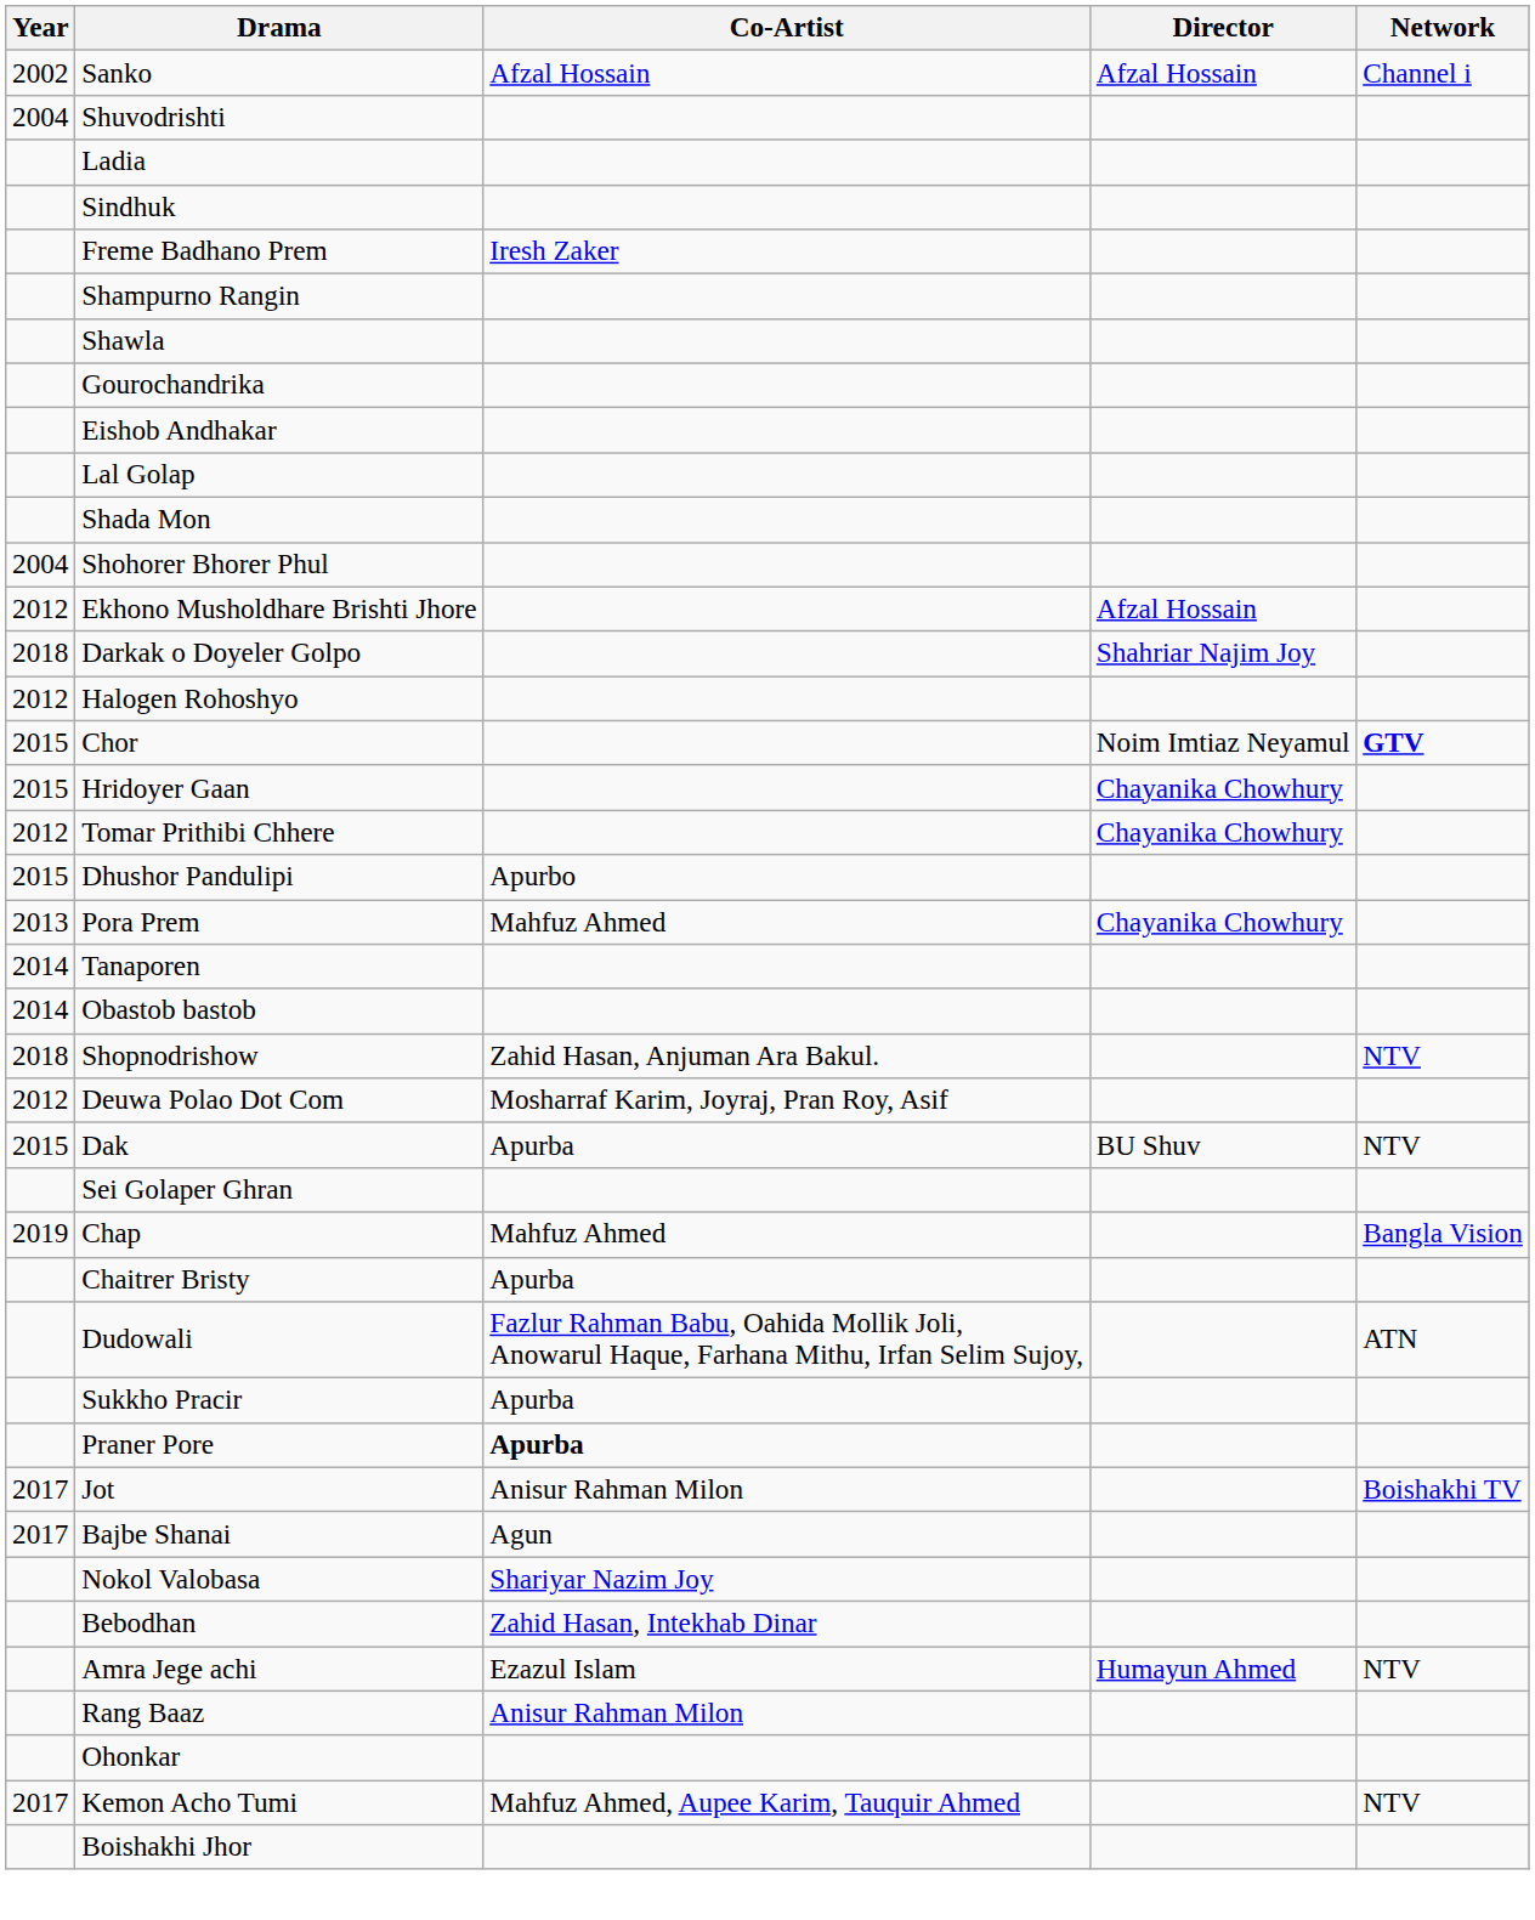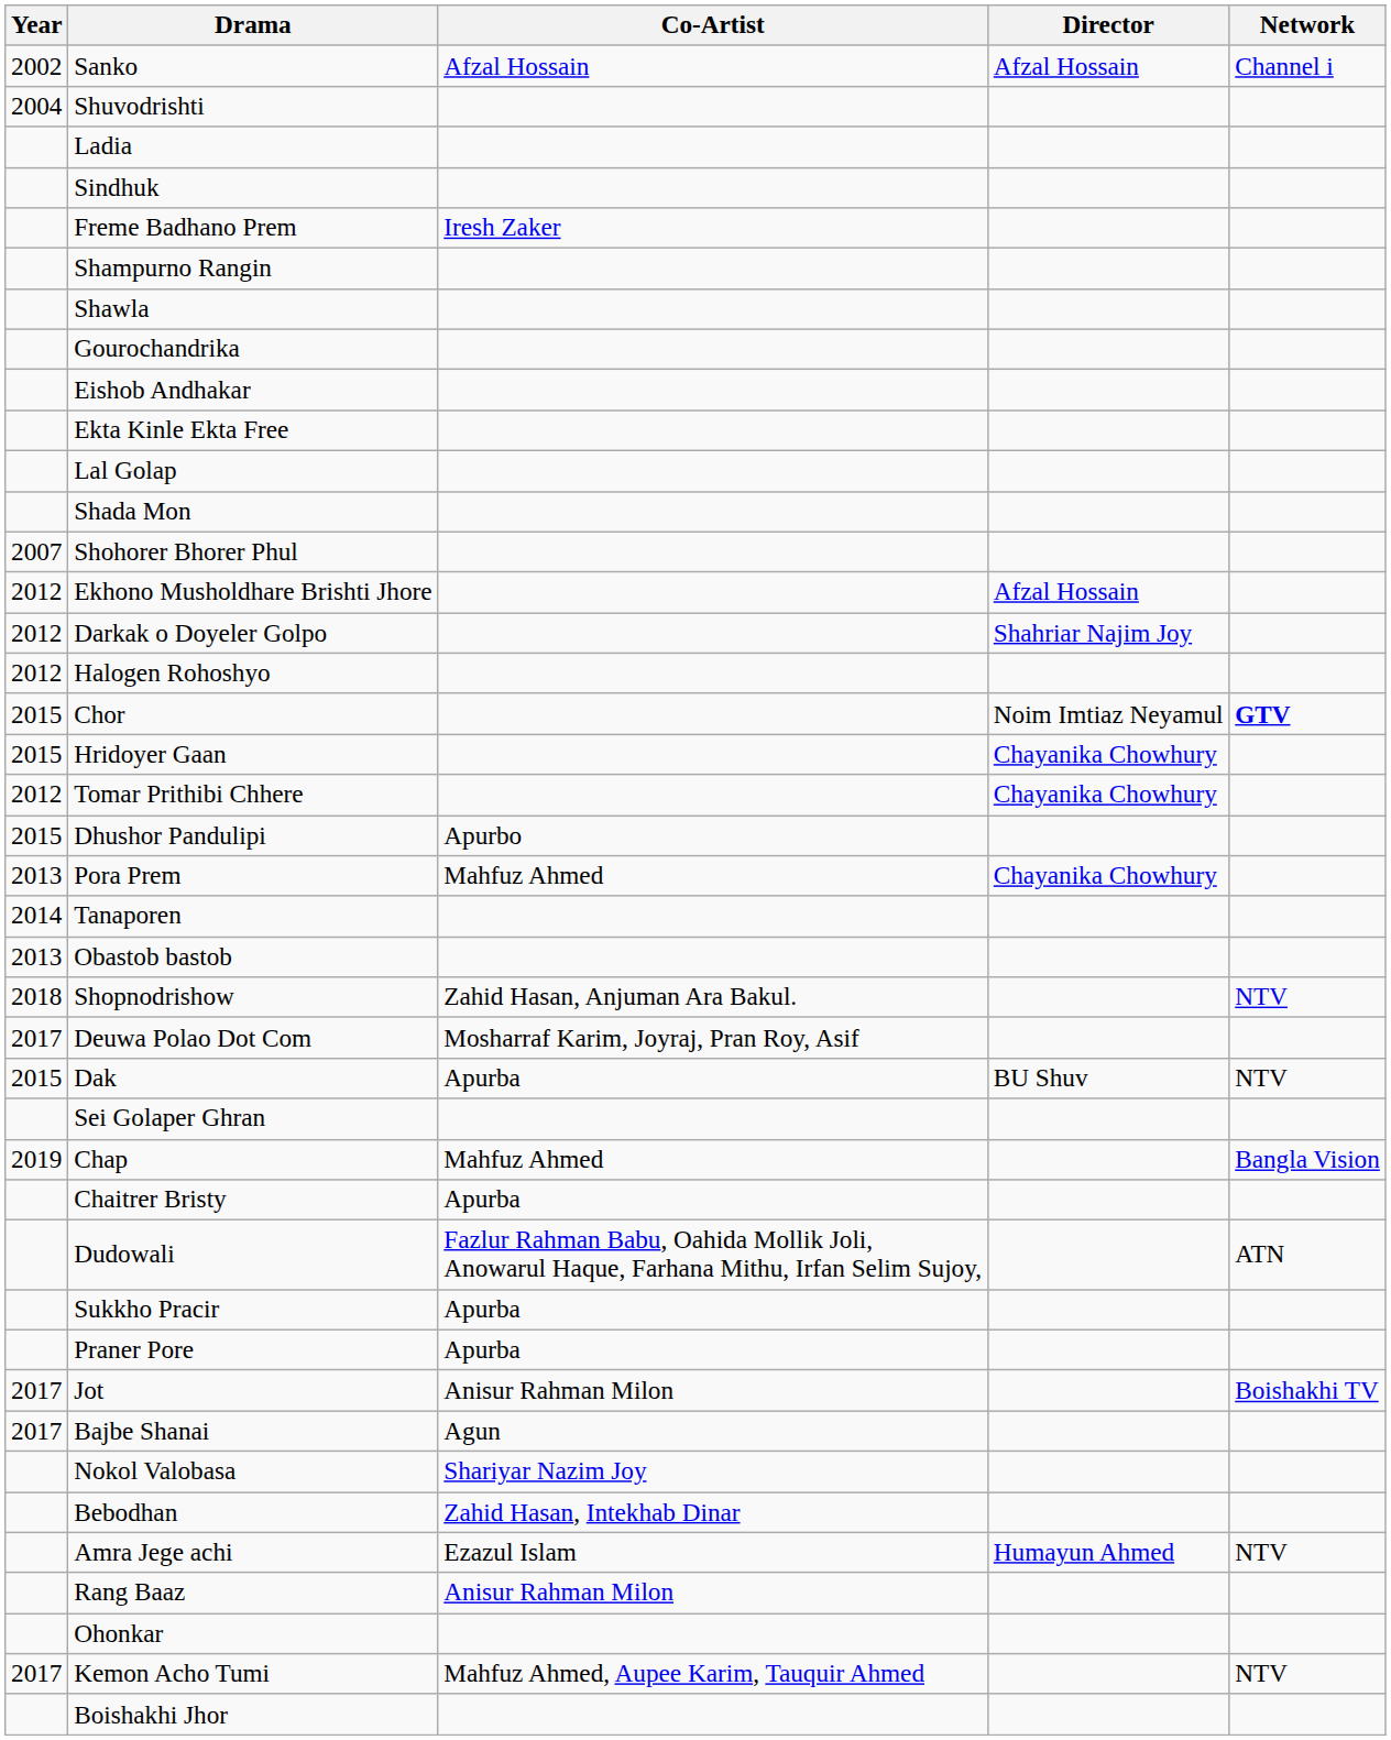 <table class="wikitable">
 <tr>
 <th>Year</th>
 <th>Drama</th>
 <th>Co-Artist</th>
 <th>Director</th>
 <th>Network</th>
 </tr>
 <tr>
 <td>2002</td>
 <td>Sanko</td>
 <td><a href='#'>Afzal Hossain</a></td>
 <td><a href='#'>Afzal Hossain</a></td>
 <td><a href='#'>Channel i</a></td>
 </tr>
 <tr>
 <td>2004</td>
 <td>Shuvodrishti</td>
 <td></td>
 <td></td>
 <td></td>
 </tr>
 <tr>
 <td></td>
 <td>Ladia</td>
 <td></td>
 <td></td>
 <td></td>
 </tr>
 <tr>
 <td></td>
 <td>Sindhuk</td>
 <td></td>
 <td></td>
 <td></td>
 </tr>
 <tr>
 <td></td>
 <td>Freme Badhano Prem</td>
 <td><a href='#'>Iresh Zaker</a></td>
 <td></td>
 <td></td>
 </tr>
 <tr>
 <td></td>
 <td>Shampurno Rangin</td>
 <td></td>
 <td></td>
 <td></td>
 </tr>
 <tr>
 <td></td>
 <td>Shawla</td>
 <td></td>
 <td></td>
 <td></td>
 </tr>
 <tr>
 <td></td>
 <td>Gourochandrika</td>
 <td></td>
 <td></td>
 <td></td>
 </tr>
 <tr>
 <td></td>
 <td>Eishob Andhakar</td>
 <td></td>
 <td></td>
 <td></td>
 </tr>
 <tr>
 <td></td>
+<td>Ekta Kinle Ekta Free</td>
+<td></td>
+<td></td>
+<td></td>
+</tr>
+<tr>
+<td></td>
 <td>Lal Golap</td>
 <td></td>
 <td></td>
 <td></td>
 </tr>
 <tr>
 <td></td>
 <td>Shada Mon</td>
 <td></td>
 <td></td>
 <td></td>
 </tr>
 <tr>
-<td>2004</td>
+<td>2007</td>
 <td>Shohorer Bhorer Phul</td>
 <td></td>
 <td></td>
 <td></td>
 </tr>
 <tr>
 <td>2012</td>
 <td>Ekhono Musholdhare Brishti Jhore</td>
 <td></td>
 <td><a href='#'>Afzal Hossain</a></td>
 <td></td>
 </tr>
 <tr>
-<td>2018</td>
+<td>2012</td>
 <td>Darkak o Doyeler Golpo</td>
 <td></td>
 <td><a href='#'>Shahriar Najim Joy</a></td>
 <td></td>
 </tr>
 <tr>
 <td>2012</td>
 <td>Halogen Rohoshyo</td>
 <td></td>
 <td></td>
 <td></td>
 </tr>
 <tr>
 <td>2015</td>
 <td>Chor</td>
 <td></td>
 <td>Noim Imtiaz Neyamul</td>
 <td><strong><a href='#'>GTV</a></strong></td>
 </tr>
 <tr>
 <td>2015</td>
 <td>Hridoyer Gaan</td>
 <td></td>
 <td><a href='#'>Chayanika Chowhury</a></td>
 <td></td>
 </tr>
 <tr>
 <td>2012</td>
 <td>Tomar Prithibi Chhere</td>
 <td></td>
 <td><a href='#'>Chayanika Chowhury</a></td>
 <td></td>
 </tr>
 <tr>
 <td>2015</td>
 <td>Dhushor Pandulipi</td>
 <td>Apurbo</td>
 <td></td>
 <td></td>
 </tr>
 <tr>
 <td>2013</td>
 <td>Pora Prem</td>
 <td>Mahfuz Ahmed</td>
 <td><a href='#'>Chayanika Chowhury</a></td>
 <td></td>
 </tr>
 <tr>
 <td>2014</td>
 <td>Tanaporen</td>
 <td></td>
 <td></td>
 <td></td>
 </tr>
 <tr>
-<td>2014</td>
+<td>2013</td>
 <td>Obastob bastob</td>
 <td></td>
 <td></td>
 <td></td>
 </tr>
 <tr>
 <td>2018</td>
 <td>Shopnodrishow</td>
 <td>Zahid Hasan, Anjuman Ara Bakul.</td>
 <td></td>
 <td><a href='#'>NTV</a></td>
 </tr>
 <tr>
-<td>2012</td>
+<td>2017</td>
 <td>Deuwa Polao Dot Com</td>
 <td>Mosharraf Karim, Joyraj, Pran Roy, Asif</td>
 <td></td>
 <td></td>
 </tr>
 <tr>
 <td>2015</td>
 <td>Dak</td>
 <td>Apurba</td>
 <td>BU Shuv</td>
 <td>NTV</td>
 </tr>
 <tr>
 <td></td>
 <td>Sei Golaper Ghran</td>
 <td></td>
 <td></td>
 <td></td>
 </tr>
 <tr>
 <td>2019</td>
 <td>Chap</td>
 <td>Mahfuz Ahmed</td>
 <td></td>
 <td><a href='#'>Bangla Vision</a></td>
 </tr>
 <tr>
 <td></td>
 <td>Chaitrer Bristy</td>
 <td>Apurba</td>
 <td></td>
 <td></td>
 </tr>
 <tr>
 <td></td>
 <td>Dudowali</td>
 <td><a href='#'>Fazlur Rahman Babu</a>, Oahida Mollik Joli,<br>Anowarul Haque, Farhana Mithu, Irfan Selim Sujoy,</td>
 <td></td>
 <td>ATN</td>
 </tr>
 <tr>
 <td></td>
 <td>Sukkho Pracir</td>
 <td>Apurba</td>
 <td></td>
 <td></td>
 </tr>
 <tr>
 <td></td>
 <td>Praner Pore</td>
-<td><strong>Apurba</strong></td>
+<td>Apurba</td>
 <td></td>
 <td></td>
 </tr>
 <tr>
 <td>2017</td>
 <td>Jot</td>
 <td>Anisur Rahman Milon</td>
 <td></td>
 <td><a href='#'>Boishakhi TV</a></td>
 </tr>
 <tr>
 <td>2017</td>
 <td>Bajbe Shanai</td>
 <td>Agun</td>
 <td></td>
 <td></td>
 </tr>
 <tr>
 <td></td>
 <td>Nokol Valobasa</td>
 <td><a href='#'>Shariyar Nazim Joy</a></td>
 <td></td>
 <td></td>
 </tr>
 <tr>
 <td></td>
 <td>Bebodhan</td>
 <td><a href='#'>Zahid Hasan</a>, <a href='#'>Intekhab Dinar</a></td>
 <td></td>
 <td></td>
 </tr>
 <tr>
 <td></td>
 <td>Amra Jege achi</td>
 <td>Ezazul Islam</td>
 <td><a href='#'>Humayun Ahmed</a></td>
 <td>NTV</td>
 </tr>
 <tr>
 <td></td>
 <td>Rang Baaz</td>
 <td><a href='#'>Anisur Rahman Milon</a></td>
 <td></td>
 <td></td>
 </tr>
 <tr>
 <td></td>
 <td>Ohonkar</td>
 <td></td>
 <td></td>
 <td></td>
 </tr>
 <tr>
 <td>2017</td>
 <td>Kemon Acho Tumi</td>
 <td>Mahfuz Ahmed, <a href='#'>Aupee Karim</a>, <a href='#'>Tauquir Ahmed</a></td>
 <td></td>
 <td>NTV</td>
 </tr>
 <tr>
 <td></td>
 <td>Boishakhi Jhor</td>
 <td></td>
 <td></td>
 <td></td>
 </tr>
 </table>
